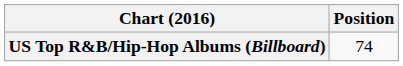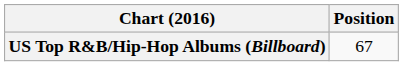 <table class="wikitable plainrowheaders" style="text-align:center">
 <tr>
 <th scope="col">Chart (2016)</th>
 <th scope="col">Position</th>
 </tr>
 <tr>
 <th scope="row">US Top R&B/Hip-Hop Albums (<em>Billboard</em>)</th>
-<td>74</td>
+<td>67</td>
 </tr>
 </table>
